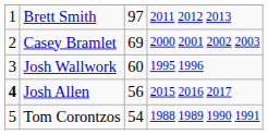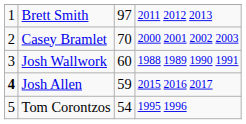 <table class="wikitable">
 <tr>
 </tr>
 <tr>
 <td>1</td>
 <td><a href='#'>Brett Smith</a></td>
 <td><abbr>97</abbr></td>
 <td style="font-size:80%;"><a href='#'>2011</a> <a href='#'>2012</a> <a href='#'>2013</a></td>
 </tr>
 <tr>
 <td>2</td>
 <td><a href='#'>Casey Bramlet</a></td>
-<td><abbr>69</abbr></td>
+<td><abbr>70</abbr></td>
 <td style="font-size:80%;"><a href='#'>2000</a> <a href='#'>2001</a> <a href='#'>2002</a> <a href='#'>2003</a></td>
 </tr>
 <tr>
 <td>3</td>
 <td><a href='#'>Josh Wallwork</a></td>
 <td><abbr>60</abbr></td>
-<td style="font-size:80%;"><a href='#'>1995</a> <a href='#'>1996</a></td>
+<td style="font-size:80%;"><a href='#'>1988</a> <a href='#'>1989</a> <a href='#'>1990</a> <a href='#'>1991</a></td>
 </tr>
 <tr>
 <td><strong>4</strong></td>
 <td><a href='#'>Josh Allen</a></td>
-<td><abbr>56</abbr></td>
+<td><abbr>59</abbr></td>
 <td style="font-size:80%;"><a href='#'>2015</a> <a href='#'>2016</a> <a href='#'>2017</a></td>
 </tr>
 <tr>
 <td>5</td>
 <td>Tom Corontzos</td>
 <td><abbr>54</abbr></td>
-<td style="font-size:80%;"><a href='#'>1988</a> <a href='#'>1989</a> <a href='#'>1990</a> <a href='#'>1991</a></td>
+<td style="font-size:80%;"><a href='#'>1995</a> <a href='#'>1996</a></td>
 </tr>
 </table>
